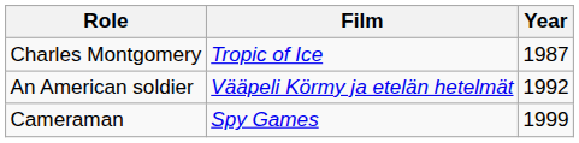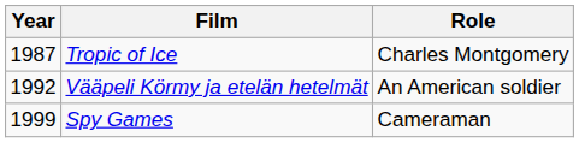 <table class="wikitable">
 <tr>
+<th>Year</th>
+<th>Film</th>
 <th>Role</th>
-<th>Film</th>
-<th>Year</th>
 </tr>
 <tr>
+<td>1987</td>
+<td><em><a href='#'>Tropic of Ice</a></em></td>
 <td>Charles Montgomery</td>
-<td><em><a href='#'>Tropic of Ice</a></em></td>
-<td>1987</td>
 </tr>
 <tr>
+<td>1992</td>
+<td><a href='#'><em>Vääpeli Körmy ja etelän hetelmät</em></a></td>
 <td>An American soldier</td>
-<td><a href='#'><em>Vääpeli Körmy ja etelän hetelmät</em></a></td>
-<td>1992</td>
 </tr>
 <tr>
+<td>1999</td>
+<td><em><a href='#'>Spy Games</a></em></td>
 <td>Cameraman</td>
-<td><em><a href='#'>Spy Games</a></em></td>
-<td>1999</td>
 </tr>
 </table>
